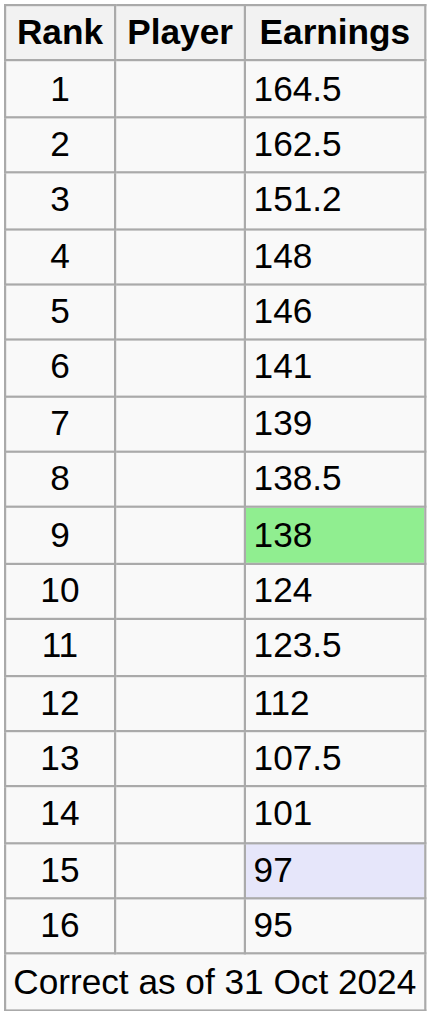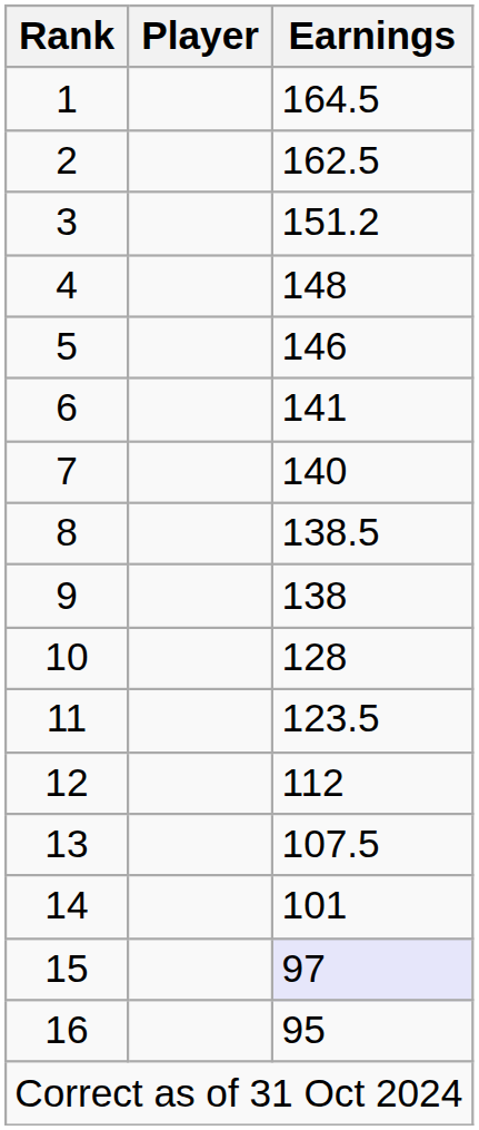 <table class="wikitable">
 <tr>
 <th>Rank</th>
 <th>Player</th>
 <th>Earnings</th>
 </tr>
 <tr>
 <td align=center>1</td>
 <td></td>
 <td>164.5</td>
 </tr>
 <tr>
 <td align=center>2</td>
 <td></td>
 <td>162.5</td>
 </tr>
 <tr>
 <td align=center>3</td>
 <td></td>
 <td>151.2</td>
 </tr>
 <tr>
 <td align=center>4</td>
 <td></td>
 <td>148</td>
 </tr>
 <tr>
 <td align=center>5</td>
 <td></td>
 <td>146</td>
 </tr>
 <tr>
 <td align=center>6</td>
 <td></td>
 <td>141</td>
 </tr>
 <tr>
 <td align=center>7</td>
 <td></td>
-<td>139</td>
+<td>140</td>
 </tr>
 <tr>
 <td align=center>8</td>
 <td></td>
 <td>138.5</td>
 </tr>
 <tr>
 <td align=center>9</td>
 <td></td>
-<td style="background: lightgreen;">138</td>
+<td>138</td>
 </tr>
 <tr>
 <td align=center>10</td>
 <td></td>
-<td>124</td>
+<td>128</td>
 </tr>
 <tr>
 <td align=center>11</td>
 <td></td>
 <td>123.5</td>
 </tr>
 <tr>
 <td align=center>12</td>
 <td></td>
 <td>112</td>
 </tr>
 <tr>
 <td align=center>13</td>
 <td></td>
 <td>107.5</td>
 </tr>
 <tr>
 <td align=center>14</td>
 <td></td>
 <td>101</td>
 </tr>
 <tr>
 <td align=center>15</td>
 <td></td>
 <td style="background: lavender;">97</td>
 </tr>
 <tr>
 <td align=center>16</td>
 <td></td>
 <td>95</td>
 </tr>
 <tr>
 <td align=center colspan="3">Correct as of 31 Oct 2024</td>
 </tr>
 </table>
